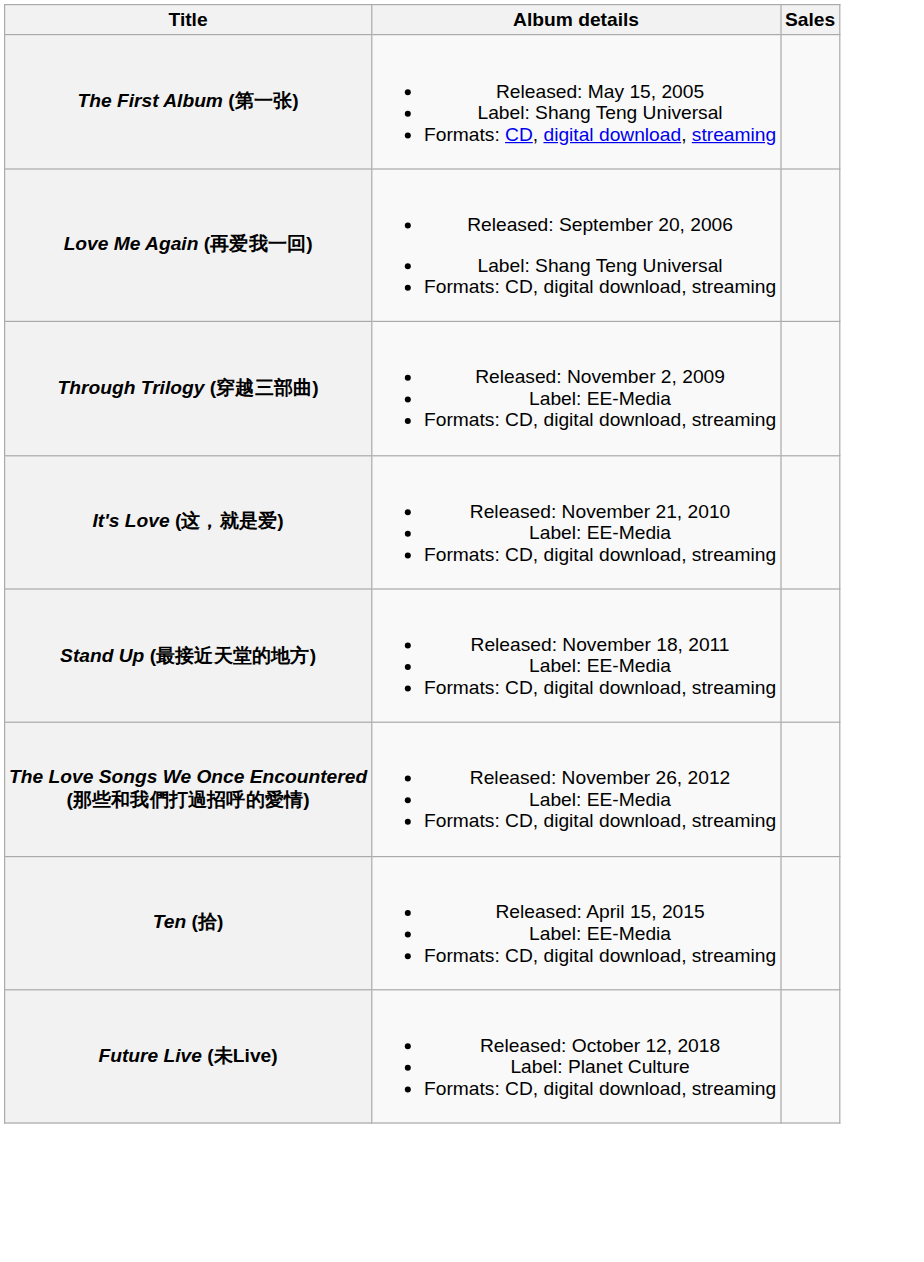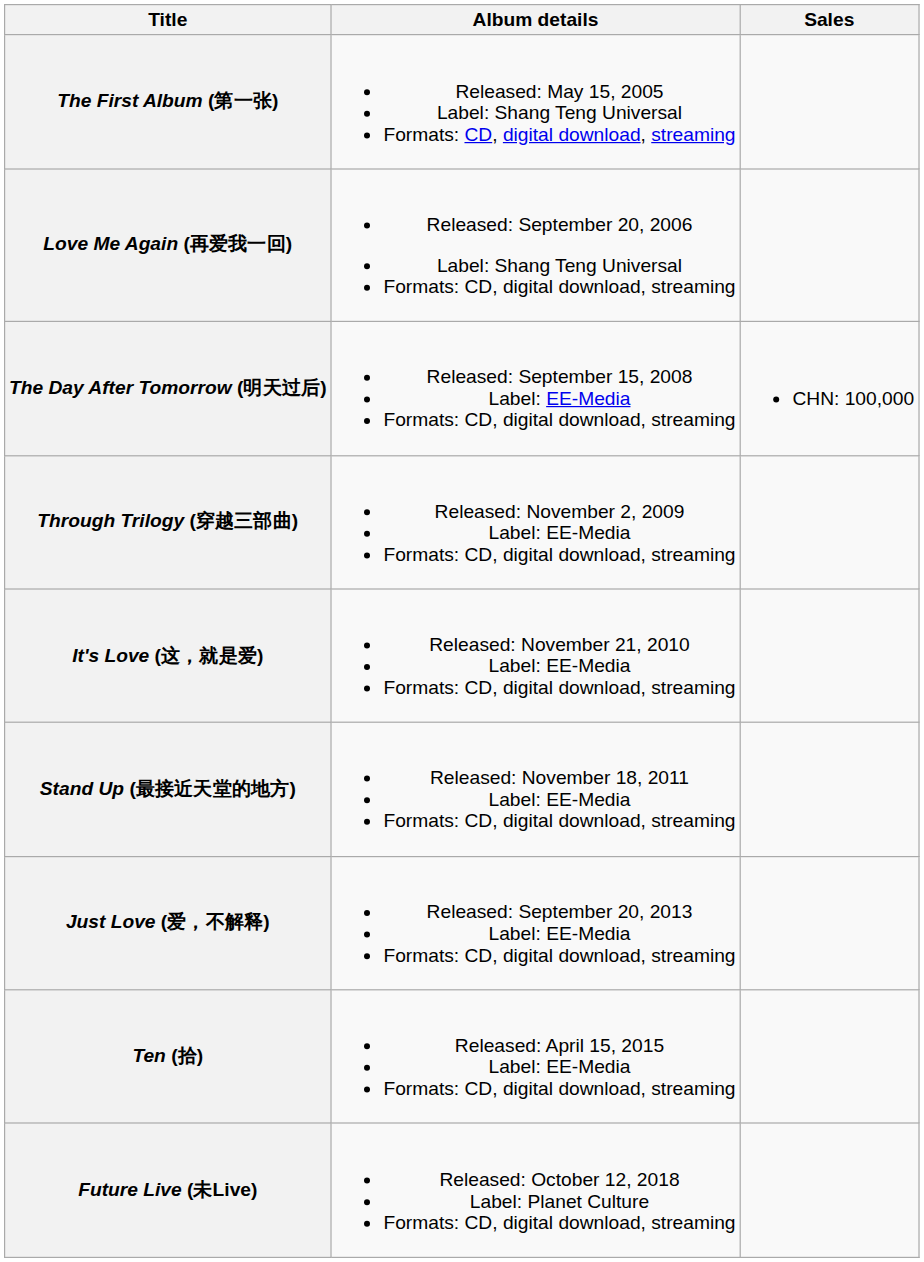 <table class="wikitable plainrowheaders" style="text-align:center;">
 <tr>
 <th rowspan="1" scope="col">Title</th>
 <th rowspan="1" scope="col">Album details</th>
 <th rowspan="1" scope="col">Sales</th>
 </tr>
 <tr>
 <th scope="row"><em>The First Album</em> (第一张)</th>
 <td><br><ul><li>Released: May 15, 2005</li><li>Label: Shang Teng Universal</li><li>Formats: <a href='#'>CD</a>, <a href='#'>digital download</a>, <a href='#'>streaming</a></li></ul></td>
 <td></td>
 </tr>
 <tr>
 <th scope="row"><em>Love Me Again</em> (再爱我一回)</th>
 <td><br><ul><li>Released: September 20, 2006</li></ul><ul><li>Label: Shang Teng Universal</li><li>Formats: CD, digital download, streaming</li></ul></td>
 <td></td>
 </tr>
 <tr>
+<th scope="row"><em>The Day After Tomorrow</em> (明天过后)</th>
+<td><br><ul><li>Released: September 15, 2008</li><li>Label: <a href='#'>EE-Media</a></li><li>Formats: CD, digital download, streaming</li></ul></td>
+<td><br><ul><li>CHN: 100,000</li></ul></td>
+</tr>
+<tr>
 <th scope="row"><em>Through Trilogy</em> (穿越三部曲)</th>
 <td><br><ul><li>Released: November 2, 2009</li><li>Label: EE-Media</li><li>Formats: CD, digital download, streaming</li></ul></td>
 <td></td>
 </tr>
 <tr>
 <th scope="row"><em>It's Love</em> (这，就是爱)</th>
 <td><br><ul><li>Released: November 21, 2010</li><li>Label: EE-Media</li><li>Formats: CD, digital download, streaming</li></ul></td>
 <td></td>
 </tr>
 <tr>
 <th scope="row"><em>Stand Up</em> (最接近天堂的地方)</th>
 <td><br><ul><li>Released: November 18, 2011</li><li>Label: EE-Media</li><li>Formats: CD, digital download, streaming</li></ul></td>
 <td></td>
 </tr>
 <tr>
-<th scope="row"><em>The Love Songs We Once Encountered</em><br>(那些和我們打過招呼的愛情)</th>
-<td><br><ul><li>Released: November 26, 2012</li><li>Label: EE-Media</li><li>Formats: CD, digital download, streaming</li></ul></td>
+<th scope="row"><em>Just Love</em> (爱，不解释)</th>
+<td><br><ul><li>Released: September 20, 2013</li><li>Label: EE-Media</li><li>Formats: CD, digital download, streaming</li></ul></td>
 <td></td>
 </tr>
 <tr>
 <th scope="row"><em>Ten</em> (拾)</th>
 <td><br><ul><li>Released: April 15, 2015</li><li>Label: EE-Media</li><li>Formats: CD, digital download, streaming</li></ul></td>
 <td></td>
 </tr>
 <tr>
 <th scope="row"><em>Future Live</em> (未Live)</th>
 <td><br><ul><li>Released: October 12, 2018</li><li>Label: Planet Culture</li><li>Formats: CD, digital download, streaming</li></ul></td>
 <td></td>
 </tr>
 </table>
